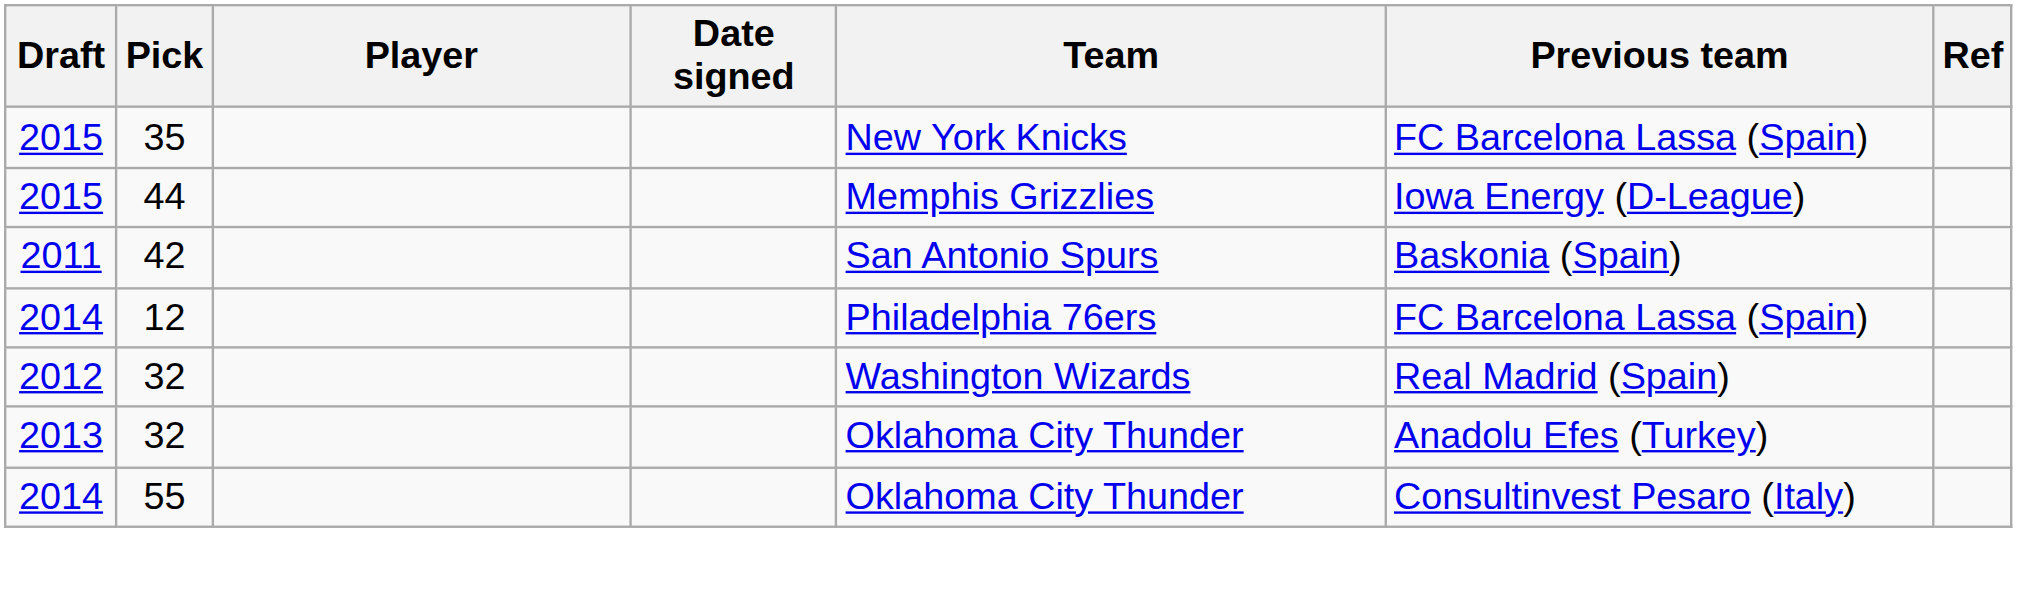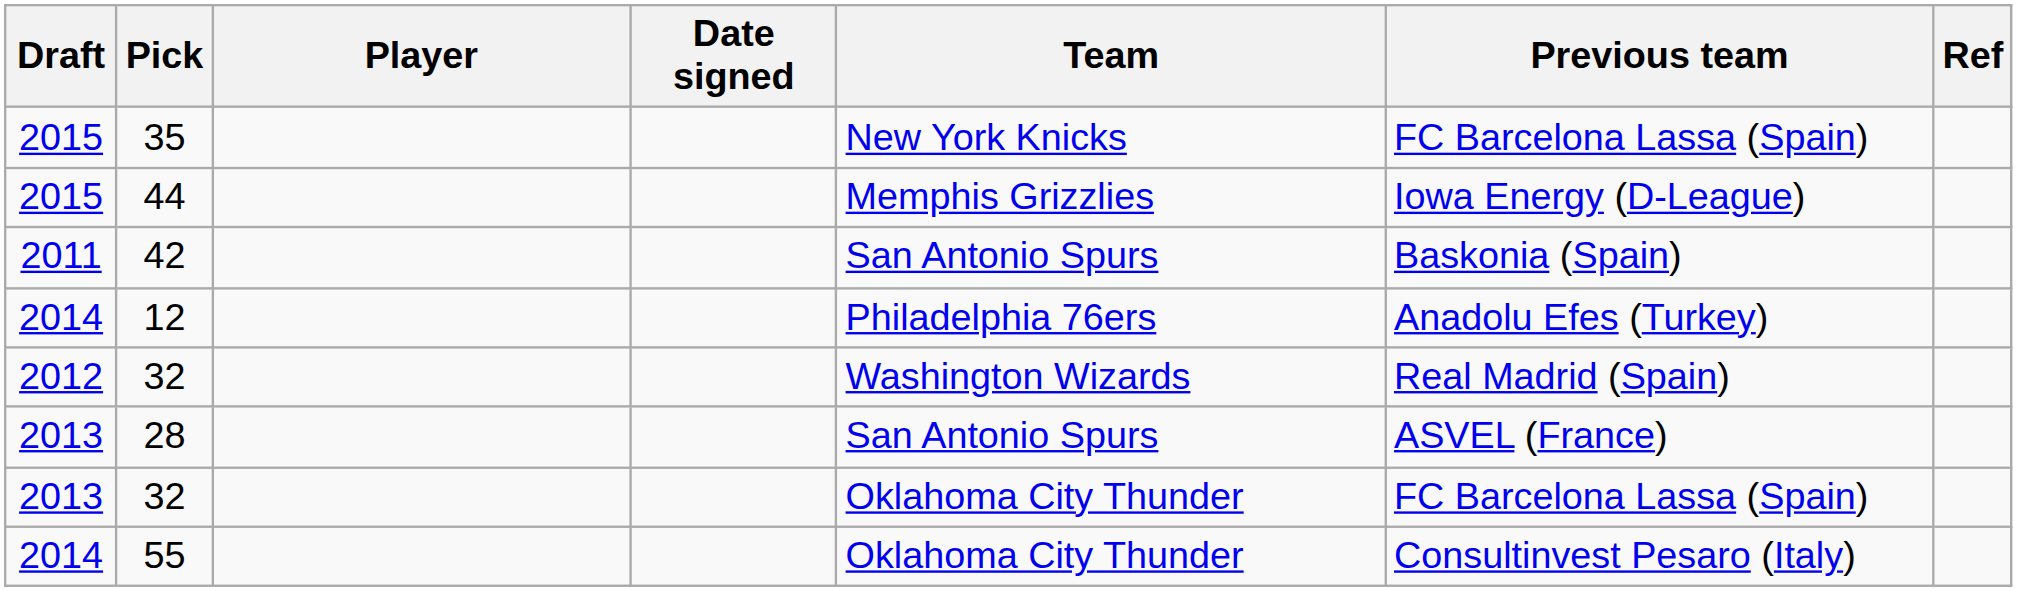 <table class="wikitable sortable" style="text-align:left">
 <tr>
 <th style="width:40px">Draft</th>
 <th style="width:30px">Pick</th>
 <th style="width:170px">Player</th>
 <th style="width:80px">Date signed</th>
 <th style="width:225px">Team</th>
 <th style="width:225px">Previous team</th>
 <th class="unsortbale">Ref</th>
 </tr>
 <tr>
 <td align=center><a href='#'>2015</a></td>
 <td align=center>35</td>
 <td></td>
 <td style="text-align:center"></td>
 <td><a href='#'>New York Knicks</a></td>
 <td><a href='#'>FC Barcelona Lassa</a> (<a href='#'>Spain</a>)</td>
 <td align=center></td>
 </tr>
 <tr>
 <td align=center><a href='#'>2015</a></td>
 <td align=center>44</td>
 <td></td>
 <td style="text-align:center"></td>
 <td><a href='#'>Memphis Grizzlies</a></td>
 <td><a href='#'>Iowa Energy</a> (<a href='#'>D-League</a>)</td>
 <td align=center></td>
 </tr>
 <tr>
 <td align=center><a href='#'>2011</a></td>
 <td align=center>42</td>
 <td></td>
 <td style="text-align:center"></td>
 <td><a href='#'>San Antonio Spurs</a></td>
 <td><a href='#'>Baskonia</a> (<a href='#'>Spain</a>)</td>
 <td align=center></td>
 </tr>
 <tr>
 <td align=center><a href='#'>2014</a></td>
 <td align=center>12</td>
 <td align="left"></td>
 <td style="text-align:center"></td>
 <td><a href='#'>Philadelphia 76ers</a></td>
-<td><a href='#'>FC Barcelona Lassa</a> (<a href='#'>Spain</a>)</td>
+<td><a href='#'>Anadolu Efes</a> (<a href='#'>Turkey</a>)</td>
 <td align=center></td>
 </tr>
 <tr>
 <td align=center><a href='#'>2012</a></td>
 <td align=center>32</td>
 <td align="left"></td>
 <td style="text-align:center"></td>
 <td><a href='#'>Washington Wizards</a></td>
 <td><a href='#'>Real Madrid</a> (<a href='#'>Spain</a>)</td>
 <td align=center></td>
 </tr>
 <tr>
 <td align=center><a href='#'>2013</a></td>
+<td align=center>28</td>
+<td align="left"></td>
+<td style="text-align:center"></td>
+<td><a href='#'>San Antonio Spurs</a></td>
+<td><a href='#'>ASVEL</a> (<a href='#'>France</a>)</td>
+<td align=center></td>
+</tr>
+<tr>
+<td align=center><a href='#'>2013</a></td>
 <td align=center>32</td>
 <td align="left"></td>
 <td style="text-align:center"></td>
 <td><a href='#'>Oklahoma City Thunder</a></td>
-<td><a href='#'>Anadolu Efes</a> (<a href='#'>Turkey</a>)</td>
+<td><a href='#'>FC Barcelona Lassa</a> (<a href='#'>Spain</a>)</td>
 <td align=center></td>
 </tr>
 <tr>
 <td align=center><a href='#'>2014</a></td>
 <td align=center>55</td>
 <td align="left"></td>
 <td style="text-align:center"></td>
 <td><a href='#'>Oklahoma City Thunder</a></td>
 <td><a href='#'>Consultinvest Pesaro</a> (<a href='#'>Italy</a>)</td>
 <td align=center></td>
 </tr>
 </table>
